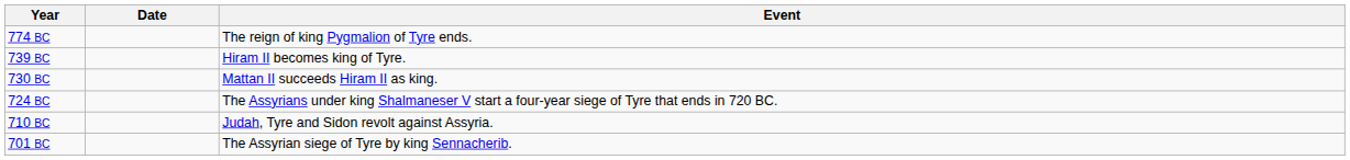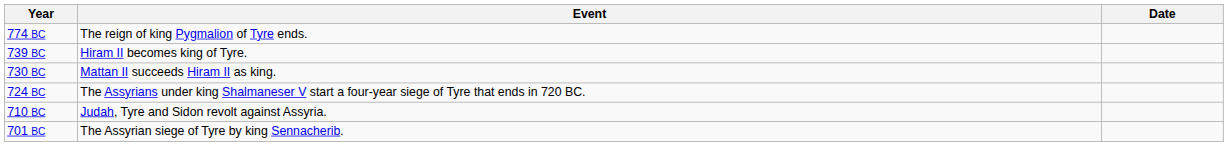 <table class="wikitable" width="100%">
 <tr>
 <th style="width:6%">Year</th>
+<th>Event</th>
 <th style="width:10%">Date</th>
-<th>Event</th>
 </tr>
 <tr>
 <td><a href='#'>774 <small>BC</small></a></td>
+<td>The reign of king <a href='#'>Pygmalion</a> of <a href='#'>Tyre</a> ends.</td>
 <td></td>
-<td>The reign of king <a href='#'>Pygmalion</a> of <a href='#'>Tyre</a> ends.</td>
 </tr>
 <tr>
 <td><a href='#'>739 <small>BC</small></a></td>
+<td><a href='#'>Hiram II</a> becomes king of Tyre.</td>
 <td></td>
-<td><a href='#'>Hiram II</a> becomes king of Tyre.</td>
 </tr>
 <tr>
 <td><a href='#'>730 <small>BC</small></a></td>
+<td><a href='#'>Mattan II</a> succeeds <a href='#'>Hiram II</a> as king.</td>
 <td></td>
-<td><a href='#'>Mattan II</a> succeeds <a href='#'>Hiram II</a> as king.</td>
 </tr>
 <tr>
 <td><a href='#'>724 <small>BC</small></a></td>
+<td>The <a href='#'>Assyrians</a> under king <a href='#'>Shalmaneser V</a> start a four-year siege of Tyre that ends in 720 BC.</td>
 <td></td>
-<td>The <a href='#'>Assyrians</a> under king <a href='#'>Shalmaneser V</a> start a four-year siege of Tyre that ends in 720 BC.</td>
 </tr>
 <tr>
 <td><a href='#'>710 <small>BC</small></a></td>
+<td><a href='#'>Judah</a>, Tyre and Sidon revolt against Assyria.</td>
 <td></td>
-<td><a href='#'>Judah</a>, Tyre and Sidon revolt against Assyria.</td>
 </tr>
 <tr>
 <td><a href='#'>701 <small>BC</small></a></td>
+<td>The Assyrian siege of Tyre by king <a href='#'>Sennacherib</a>.</td>
 <td></td>
-<td>The Assyrian siege of Tyre by king <a href='#'>Sennacherib</a>.</td>
 </tr>
 </table>
